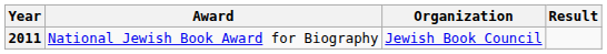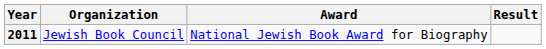 <table class="wikitable sortable">
 <tr>
 <th scope="col">Year</th>
+<th scope="col">Organization</th>
 <th scope="col">Award</th>
-<th scope="col">Organization</th>
 <th scope="col">Result</th>
 </tr>
 <tr>
 <th scope="row">2011</th>
+<td><a href='#'>Jewish Book Council</a></td>
 <td><a href='#'>National Jewish Book Award</a> for Biography</td>
-<td><a href='#'>Jewish Book Council</a></td>
 <td></td>
 </tr>
 </table>
